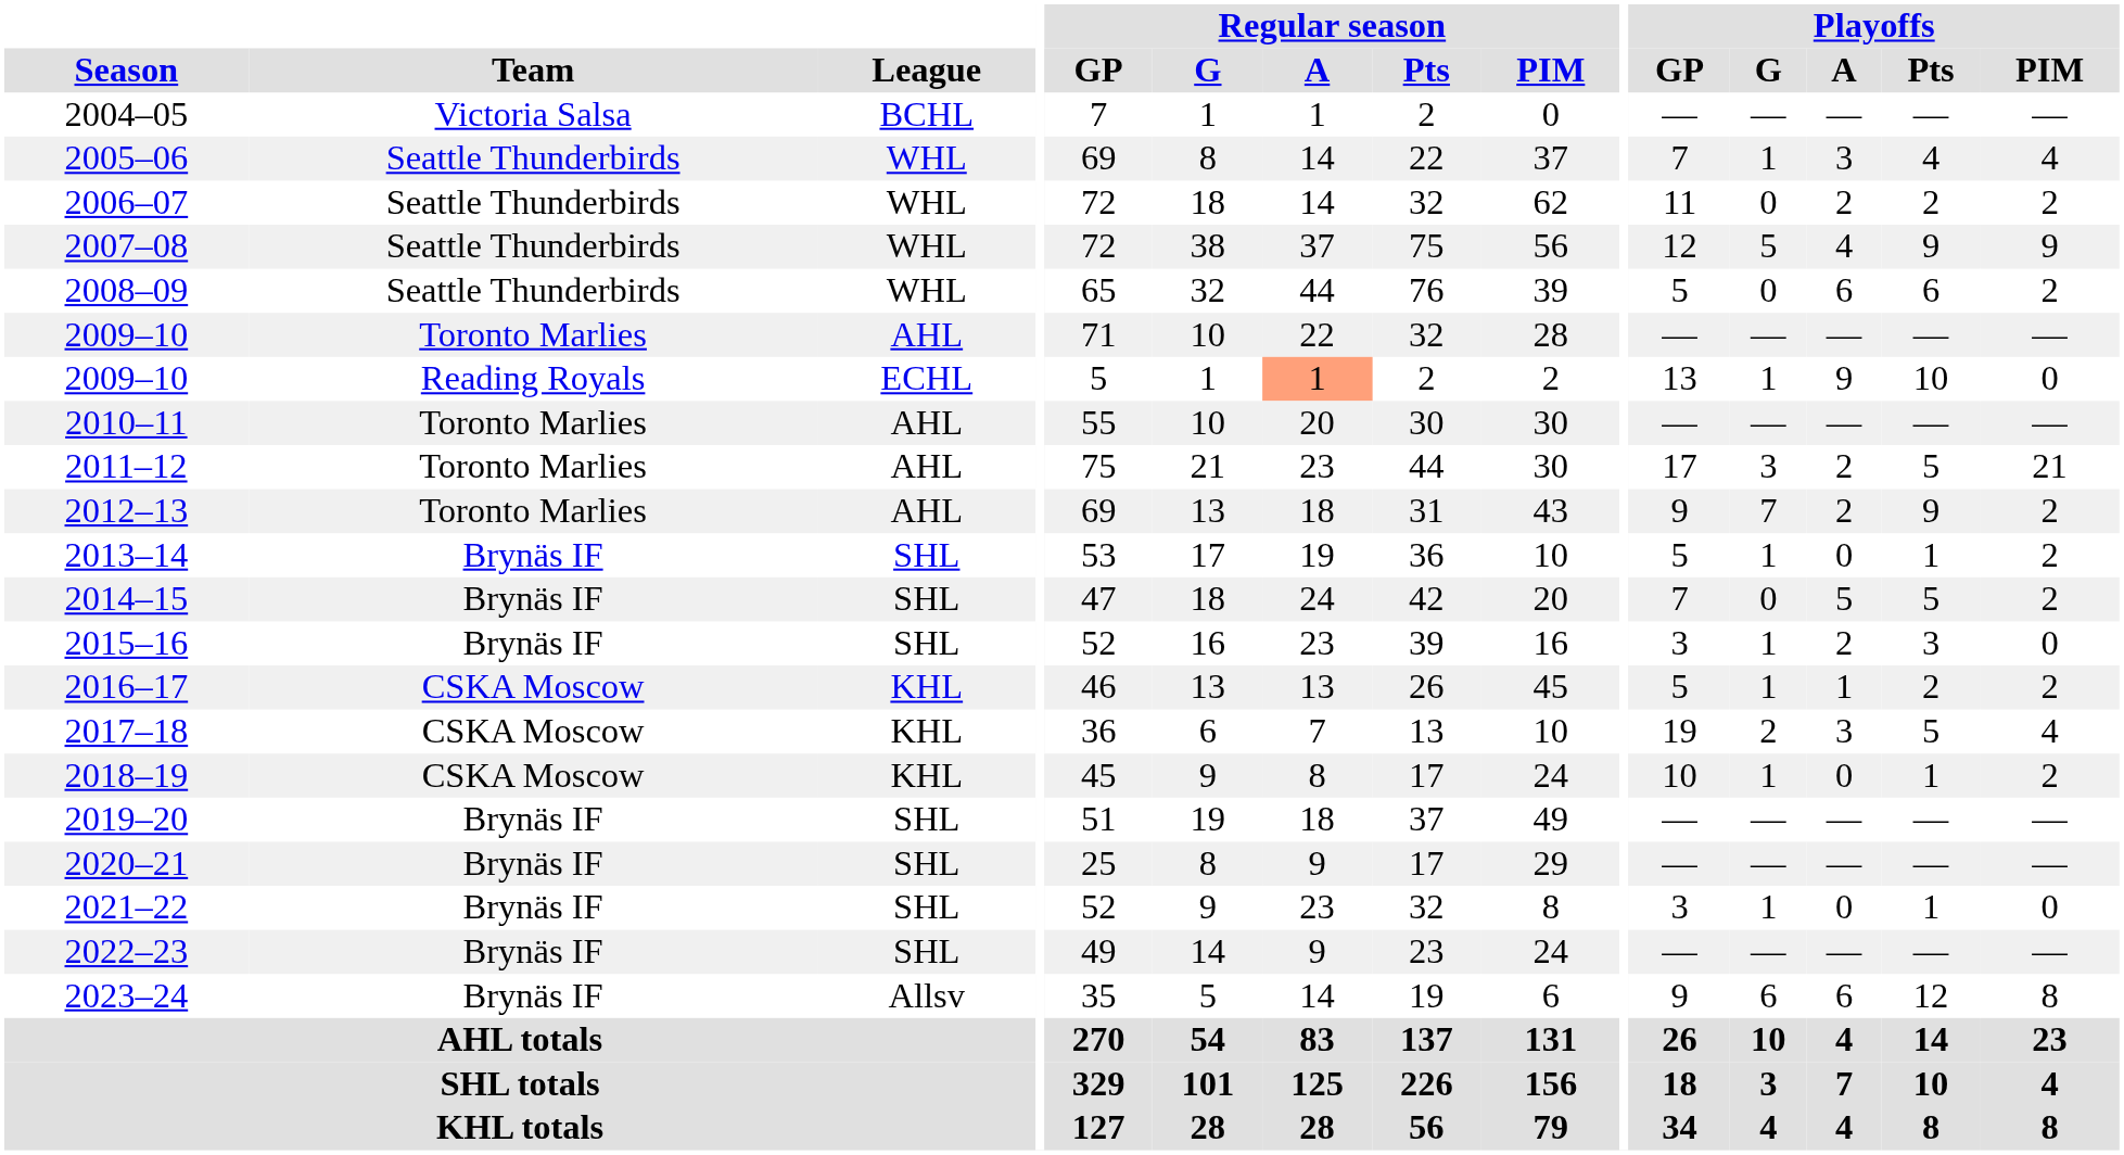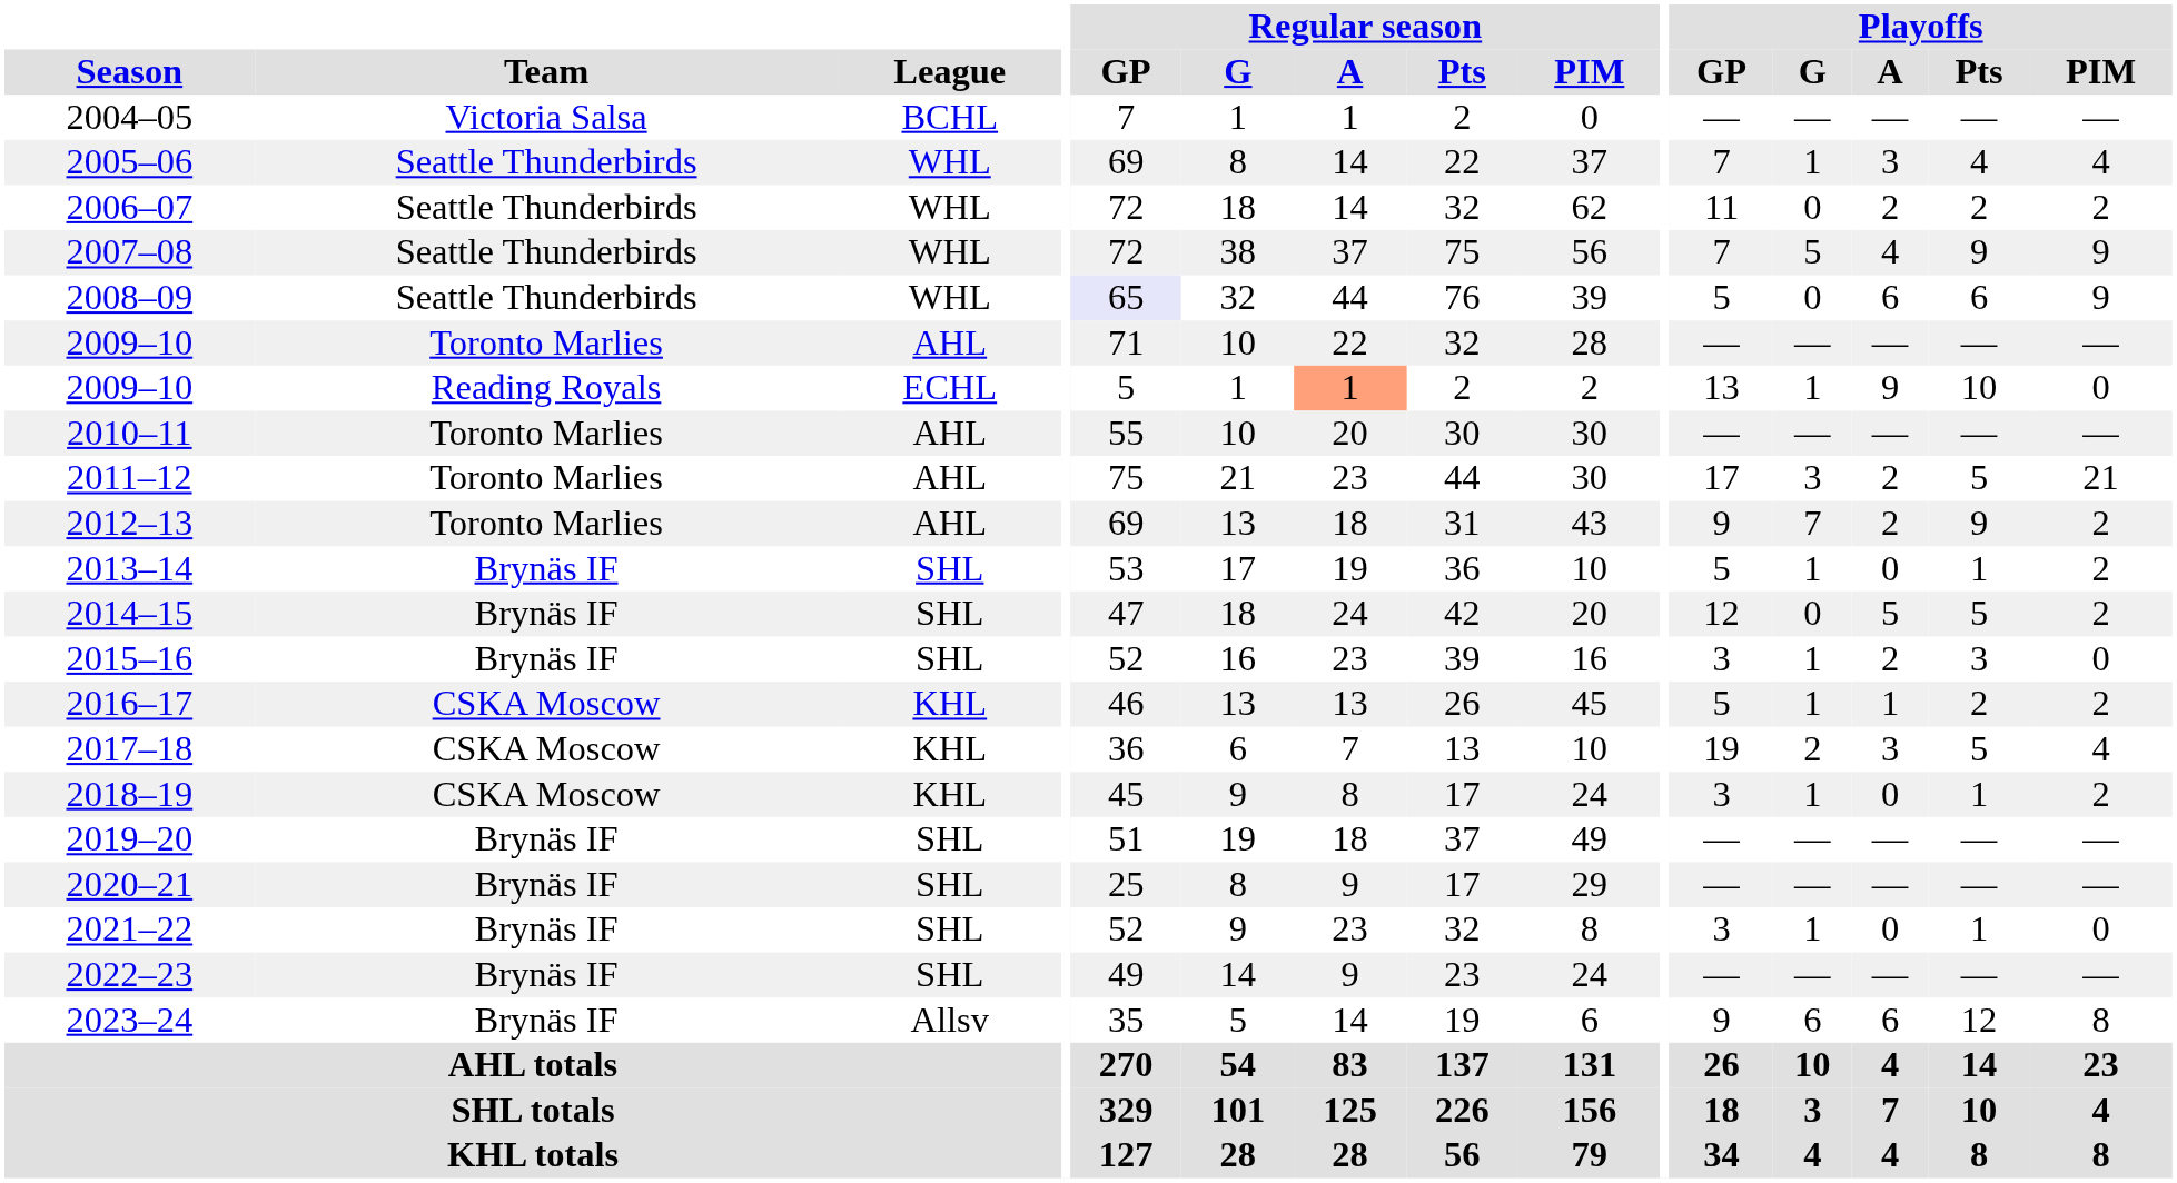 <table border="0" cellpadding="1" cellspacing="0" style="text-align:center; width:60em">
 <tr bgcolor="#e0e0e0">
 <th colspan="3" bgcolor="#ffffff"></th>
 <th rowspan="99" bgcolor="#ffffff"></th>
 <th colspan="5"><a href='#'>Regular season</a></th>
 <th rowspan="99" bgcolor="#ffffff"></th>
 <th colspan="5"><a href='#'>Playoffs</a></th>
 </tr>
 <tr bgcolor="#e0e0e0">
 <th><a href='#'>Season</a></th>
 <th>Team</th>
 <th>League</th>
 <th>GP</th>
 <th><a href='#'>G</a></th>
 <th><a href='#'>A</a></th>
 <th><a href='#'>Pts</a></th>
 <th><a href='#'>PIM</a></th>
 <th>GP</th>
 <th>G</th>
 <th>A</th>
 <th>Pts</th>
 <th>PIM</th>
 </tr>
 <tr>
 <td>2004–05</td>
 <td><a href='#'>Victoria Salsa</a></td>
 <td><a href='#'>BCHL</a></td>
 <td>7</td>
 <td>1</td>
 <td>1</td>
 <td>2</td>
 <td>0</td>
 <td>—</td>
 <td>—</td>
 <td>—</td>
 <td>—</td>
 <td>—</td>
 </tr>
 <tr style="background:#f0f0f0;">
 <td><a href='#'>2005–06</a></td>
 <td><a href='#'>Seattle Thunderbirds</a></td>
 <td><a href='#'>WHL</a></td>
 <td>69</td>
 <td>8</td>
 <td>14</td>
 <td>22</td>
 <td>37</td>
 <td>7</td>
 <td>1</td>
 <td>3</td>
 <td>4</td>
 <td>4</td>
 </tr>
 <tr>
 <td><a href='#'>2006–07</a></td>
 <td>Seattle Thunderbirds</td>
 <td>WHL</td>
 <td>72</td>
 <td>18</td>
 <td>14</td>
 <td>32</td>
 <td>62</td>
 <td>11</td>
 <td>0</td>
 <td>2</td>
 <td>2</td>
 <td>2</td>
 </tr>
 <tr style="background:#f0f0f0;">
 <td><a href='#'>2007–08</a></td>
 <td>Seattle Thunderbirds</td>
 <td>WHL</td>
 <td>72</td>
 <td>38</td>
 <td>37</td>
 <td>75</td>
 <td>56</td>
-<td>12</td>
+<td>7</td>
 <td>5</td>
 <td>4</td>
 <td>9</td>
 <td>9</td>
 </tr>
 <tr>
 <td><a href='#'>2008–09</a></td>
 <td>Seattle Thunderbirds</td>
 <td>WHL</td>
-<td>65</td>
+<td style="background: lavender;">65</td>
 <td>32</td>
 <td>44</td>
 <td>76</td>
 <td>39</td>
 <td>5</td>
 <td>0</td>
 <td>6</td>
 <td>6</td>
-<td>2</td>
+<td>9</td>
 </tr>
 <tr style="background:#f0f0f0;">
 <td><a href='#'>2009–10</a></td>
 <td><a href='#'>Toronto Marlies</a></td>
 <td><a href='#'>AHL</a></td>
 <td>71</td>
 <td>10</td>
 <td>22</td>
 <td>32</td>
 <td>28</td>
 <td>—</td>
 <td>—</td>
 <td>—</td>
 <td>—</td>
 <td>—</td>
 </tr>
 <tr>
 <td><a href='#'>2009–10</a></td>
 <td><a href='#'>Reading Royals</a></td>
 <td><a href='#'>ECHL</a></td>
 <td>5</td>
 <td>1</td>
 <td style="background: lightsalmon;">1</td>
 <td>2</td>
 <td>2</td>
 <td>13</td>
 <td>1</td>
 <td>9</td>
 <td>10</td>
 <td>0</td>
 </tr>
 <tr style="background:#f0f0f0;">
 <td><a href='#'>2010–11</a></td>
 <td>Toronto Marlies</td>
 <td>AHL</td>
 <td>55</td>
 <td>10</td>
 <td>20</td>
 <td>30</td>
 <td>30</td>
 <td>—</td>
 <td>—</td>
 <td>—</td>
 <td>—</td>
 <td>—</td>
 </tr>
 <tr>
 <td><a href='#'>2011–12</a></td>
 <td>Toronto Marlies</td>
 <td>AHL</td>
 <td>75</td>
 <td>21</td>
 <td>23</td>
 <td>44</td>
 <td>30</td>
 <td>17</td>
 <td>3</td>
 <td>2</td>
 <td>5</td>
 <td>21</td>
 </tr>
 <tr style="background:#f0f0f0;">
 <td><a href='#'>2012–13</a></td>
 <td>Toronto Marlies</td>
 <td>AHL</td>
 <td>69</td>
 <td>13</td>
 <td>18</td>
 <td>31</td>
 <td>43</td>
 <td>9</td>
 <td>7</td>
 <td>2</td>
 <td>9</td>
 <td>2</td>
 </tr>
 <tr>
 <td><a href='#'>2013–14</a></td>
 <td><a href='#'>Brynäs IF</a></td>
 <td><a href='#'>SHL</a></td>
 <td>53</td>
 <td>17</td>
 <td>19</td>
 <td>36</td>
 <td>10</td>
 <td>5</td>
 <td>1</td>
 <td>0</td>
 <td>1</td>
 <td>2</td>
 </tr>
 <tr style="background:#f0f0f0;">
 <td><a href='#'>2014–15</a></td>
 <td>Brynäs IF</td>
 <td>SHL</td>
 <td>47</td>
 <td>18</td>
 <td>24</td>
 <td>42</td>
 <td>20</td>
-<td>7</td>
+<td>12</td>
 <td>0</td>
 <td>5</td>
 <td>5</td>
 <td>2</td>
 </tr>
 <tr>
 <td><a href='#'>2015–16</a></td>
 <td>Brynäs IF</td>
 <td>SHL</td>
 <td>52</td>
 <td>16</td>
 <td>23</td>
 <td>39</td>
 <td>16</td>
 <td>3</td>
 <td>1</td>
 <td>2</td>
 <td>3</td>
 <td>0</td>
 </tr>
 <tr style="background:#f0f0f0;">
 <td><a href='#'>2016–17</a></td>
 <td><a href='#'>CSKA Moscow</a></td>
 <td><a href='#'>KHL</a></td>
 <td>46</td>
 <td>13</td>
 <td>13</td>
 <td>26</td>
 <td>45</td>
 <td>5</td>
 <td>1</td>
 <td>1</td>
 <td>2</td>
 <td>2</td>
 </tr>
 <tr>
 <td><a href='#'>2017–18</a></td>
 <td>CSKA Moscow</td>
 <td>KHL</td>
 <td>36</td>
 <td>6</td>
 <td>7</td>
 <td>13</td>
 <td>10</td>
 <td>19</td>
 <td>2</td>
 <td>3</td>
 <td>5</td>
 <td>4</td>
 </tr>
 <tr style="background:#f0f0f0;">
 <td><a href='#'>2018–19</a></td>
 <td>CSKA Moscow</td>
 <td>KHL</td>
 <td>45</td>
 <td>9</td>
 <td>8</td>
 <td>17</td>
 <td>24</td>
-<td>10</td>
+<td>3</td>
 <td>1</td>
 <td>0</td>
 <td>1</td>
 <td>2</td>
 </tr>
 <tr>
 <td><a href='#'>2019–20</a></td>
 <td>Brynäs IF</td>
 <td>SHL</td>
 <td>51</td>
 <td>19</td>
 <td>18</td>
 <td>37</td>
 <td>49</td>
 <td>—</td>
 <td>—</td>
 <td>—</td>
 <td>—</td>
 <td>—</td>
 </tr>
 <tr style="background:#f0f0f0;">
 <td><a href='#'>2020–21</a></td>
 <td>Brynäs IF</td>
 <td>SHL</td>
 <td>25</td>
 <td>8</td>
 <td>9</td>
 <td>17</td>
 <td>29</td>
 <td>—</td>
 <td>—</td>
 <td>—</td>
 <td>—</td>
 <td>—</td>
 </tr>
 <tr>
 <td><a href='#'>2021–22</a></td>
 <td>Brynäs IF</td>
 <td>SHL</td>
 <td>52</td>
 <td>9</td>
 <td>23</td>
 <td>32</td>
 <td>8</td>
 <td>3</td>
 <td>1</td>
 <td>0</td>
 <td>1</td>
 <td>0</td>
 </tr>
 <tr style="background:#f0f0f0;">
 <td><a href='#'>2022–23</a></td>
 <td>Brynäs IF</td>
 <td>SHL</td>
 <td>49</td>
 <td>14</td>
 <td>9</td>
 <td>23</td>
 <td>24</td>
 <td>—</td>
 <td>—</td>
 <td>—</td>
 <td>—</td>
 <td>—</td>
 </tr>
 <tr>
 <td><a href='#'>2023–24</a></td>
 <td>Brynäs IF</td>
 <td>Allsv</td>
 <td>35</td>
 <td>5</td>
 <td>14</td>
 <td>19</td>
 <td>6</td>
 <td>9</td>
 <td>6</td>
 <td>6</td>
 <td>12</td>
 <td>8</td>
 </tr>
 <tr bgcolor="#e0e0e0">
 <th colspan="3">AHL totals</th>
 <th>270</th>
 <th>54</th>
 <th>83</th>
 <th>137</th>
 <th>131</th>
 <th>26</th>
 <th>10</th>
 <th>4</th>
 <th>14</th>
 <th>23</th>
 </tr>
 <tr bgcolor="#e0e0e0">
 <th colspan="3">SHL totals</th>
 <th>329</th>
 <th>101</th>
 <th>125</th>
 <th>226</th>
 <th>156</th>
 <th>18</th>
 <th>3</th>
 <th>7</th>
 <th>10</th>
 <th>4</th>
 </tr>
 <tr bgcolor="#e0e0e0">
 <th colspan="3">KHL totals</th>
 <th>127</th>
 <th>28</th>
 <th>28</th>
 <th>56</th>
 <th>79</th>
 <th>34</th>
 <th>4</th>
 <th>4</th>
 <th>8</th>
 <th>8</th>
 </tr>
 </table>
